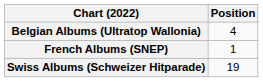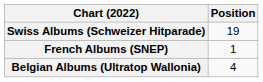 <table class="wikitable sortable plainrowheaders" style="text-align:center">
 <tr>
 <th scope="col">Chart (2022)</th>
 <th scope="col">Position</th>
 </tr>
 <tr>
-<th scope="row">Belgian Albums (Ultratop Wallonia)</th>
-<td>4</td>
+<th scope="row">Swiss Albums (Schweizer Hitparade)</th>
+<td>19</td>
 </tr>
 <tr>
 <th scope="row">French Albums (SNEP)</th>
 <td>1</td>
 </tr>
 <tr>
-<th scope="row">Swiss Albums (Schweizer Hitparade)</th>
-<td>19</td>
+<th scope="row">Belgian Albums (Ultratop Wallonia)</th>
+<td>4</td>
 </tr>
 </table>
